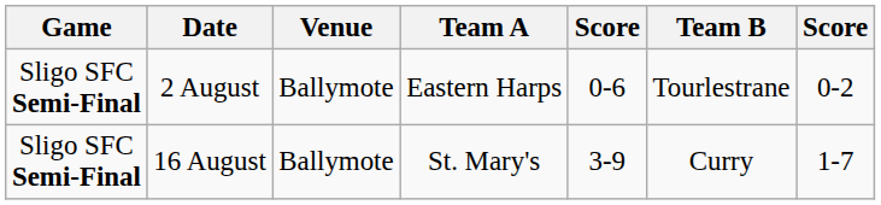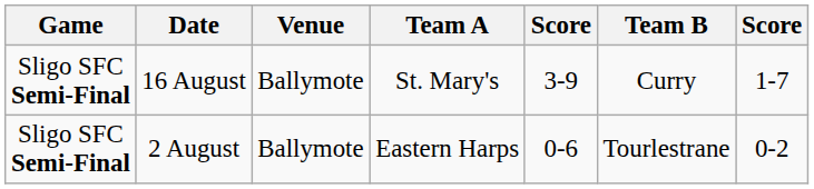 <table class="wikitable">
 <tr>
 <th>Game</th>
 <th>Date</th>
 <th>Venue</th>
 <th>Team A</th>
 <th>Score</th>
 <th>Team B</th>
 <th>Score</th>
 </tr>
 <tr align="center">
 <td>Sligo SFC<br><strong>Semi-Final</strong></td>
+<td>16 August</td>
+<td>Ballymote</td>
+<td>St. Mary's</td>
+<td>3-9</td>
+<td>Curry</td>
+<td>1-7</td>
+</tr>
+<tr align="center">
+<td>Sligo SFC<br><strong>Semi-Final</strong></td>
 <td>2 August</td>
 <td>Ballymote</td>
 <td>Eastern Harps</td>
 <td>0-6</td>
 <td>Tourlestrane</td>
 <td>0-2</td>
 </tr>
-<tr align="center">
-<td>Sligo SFC<br><strong>Semi-Final</strong></td>
-<td>16 August</td>
-<td>Ballymote</td>
-<td>St. Mary's</td>
-<td>3-9</td>
-<td>Curry</td>
-<td>1-7</td>
-</tr>
 </table>
